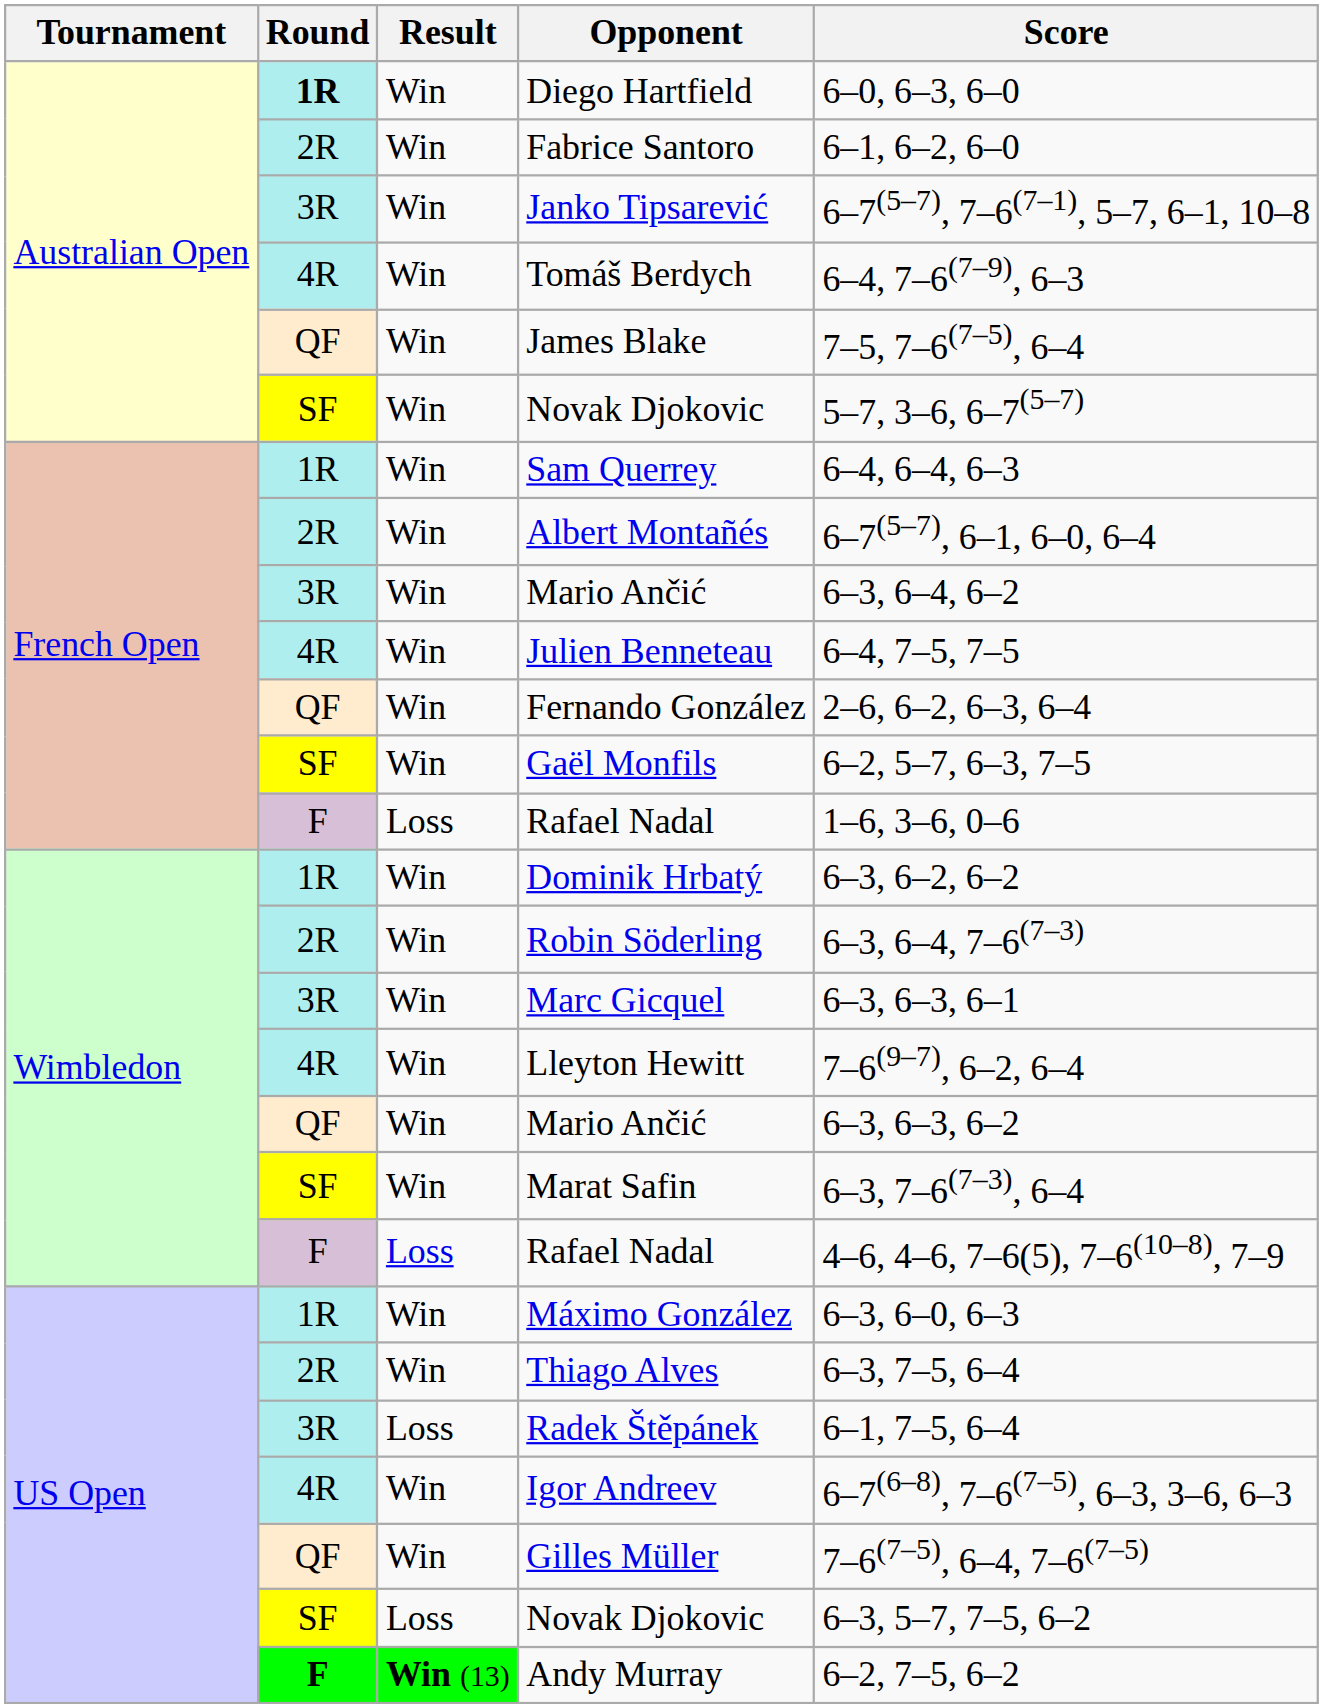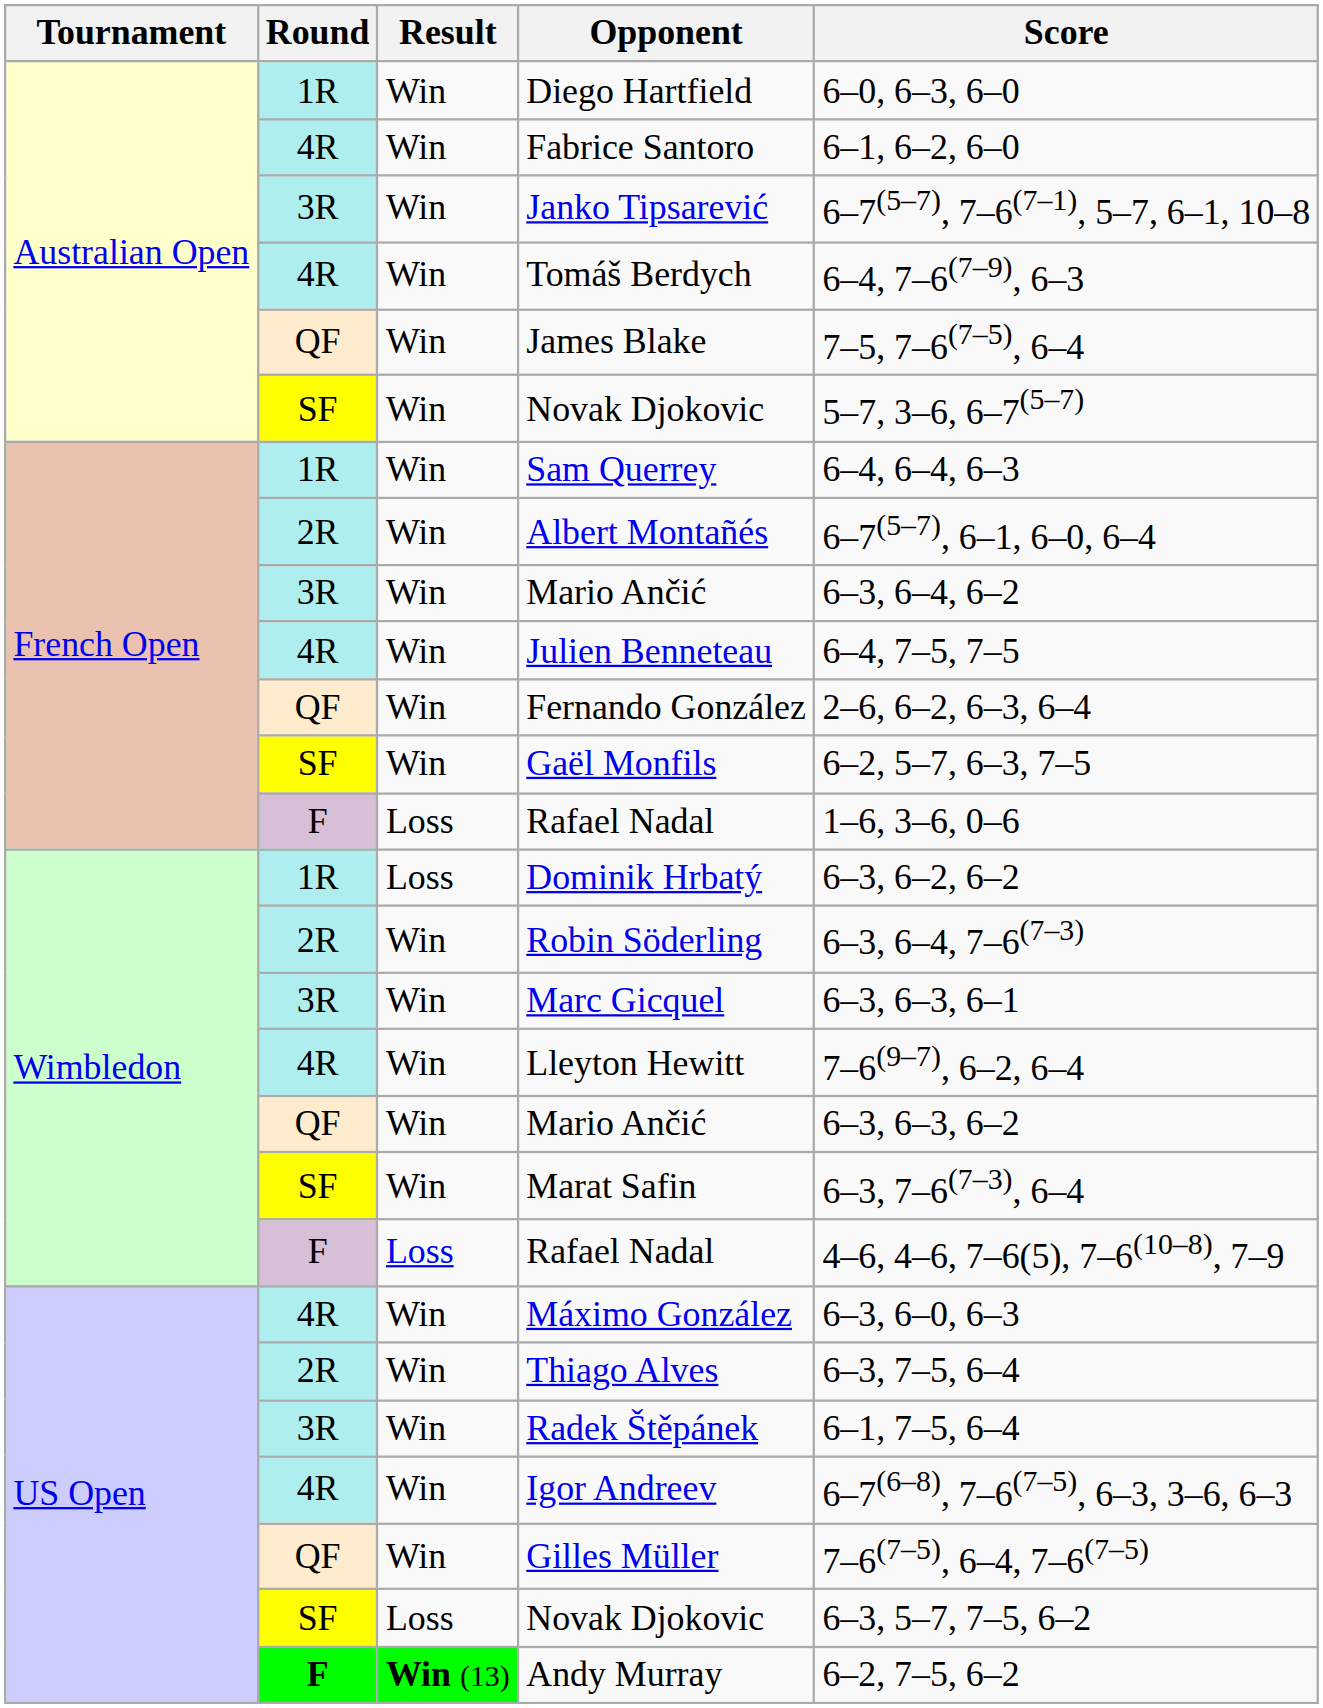 <table class="wikitable">
 <tr>
 <th>Tournament</th>
 <th>Round</th>
 <th>Result</th>
 <th>Opponent</th>
 <th>Score</th>
 </tr>
 <tr>
 <td rowspan="6" bgcolor="#FFFFCC"><a href='#'>Australian Open</a></td>
-<td align="center" style="background:#afeeee;"><strong>1R</strong></td>
+<td align="center" style="background:#afeeee;">1R</td>
 <td>Win</td>
 <td> Diego Hartfield</td>
 <td>6–0, 6–3, 6–0</td>
 </tr>
 <tr>
-<td align="center" style="background:#afeeee;">2R</td>
+<td align="center" style="background:#afeeee;">4R</td>
 <td>Win</td>
 <td> Fabrice Santoro</td>
 <td>6–1, 6–2, 6–0</td>
 </tr>
 <tr>
 <td align="center" style="background:#afeeee;">3R</td>
 <td>Win</td>
 <td> <a href='#'>Janko Tipsarević</a></td>
 <td>6–7<sup>(5–7)</sup>, 7–6<sup>(7–1)</sup>, 5–7, 6–1, 10–8</td>
 </tr>
 <tr>
 <td align="center" style="background:#afeeee;">4R</td>
 <td>Win</td>
 <td> Tomáš Berdych</td>
 <td>6–4, 7–6<sup>(7–9)</sup>, 6–3</td>
 </tr>
 <tr>
 <td align="center" style="background:#ffebcd;">QF</td>
 <td>Win</td>
 <td> James Blake</td>
 <td>7–5, 7–6<sup>(7–5)</sup>, 6–4</td>
 </tr>
 <tr>
 <td align="center" style="background:yellow;">SF</td>
 <td>Win</td>
 <td> Novak Djokovic</td>
 <td>5–7, 3–6, 6–7<sup>(5–7)</sup></td>
 </tr>
 <tr>
 <td rowspan="7" bgcolor="#EBC2AF"><a href='#'>French Open</a></td>
 <td align="center" style="background:#afeeee;">1R</td>
 <td>Win</td>
 <td> <a href='#'>Sam Querrey</a></td>
 <td>6–4, 6–4, 6–3</td>
 </tr>
 <tr>
 <td align="center" style="background:#afeeee;">2R</td>
 <td>Win</td>
 <td> <a href='#'>Albert Montañés</a></td>
 <td>6–7<sup>(5–7)</sup>, 6–1, 6–0, 6–4</td>
 </tr>
 <tr>
 <td align="center" style="background:#afeeee;">3R</td>
 <td>Win</td>
 <td> Mario Ančić</td>
 <td>6–3, 6–4, 6–2</td>
 </tr>
 <tr>
 <td align="center" style="background:#afeeee;">4R</td>
 <td>Win</td>
 <td> <a href='#'>Julien Benneteau</a></td>
 <td>6–4, 7–5, 7–5</td>
 </tr>
 <tr>
 <td align="center" style="background:#ffebcd;">QF</td>
 <td>Win</td>
 <td> Fernando González</td>
 <td>2–6, 6–2, 6–3, 6–4</td>
 </tr>
 <tr>
 <td align="center" style="background:yellow;">SF</td>
 <td>Win</td>
 <td> <a href='#'>Gaël Monfils</a></td>
 <td>6–2, 5–7, 6–3, 7–5</td>
 </tr>
 <tr>
 <td align="center" style="background:#D8BFD8;">F</td>
 <td>Loss</td>
 <td> Rafael Nadal</td>
 <td>1–6, 3–6, 0–6</td>
 </tr>
 <tr>
 <td rowspan="7" bgcolor="#CCFFCC"><a href='#'>Wimbledon</a></td>
 <td align="center" style="background:#afeeee;">1R</td>
-<td>Win</td>
+<td>Loss</td>
 <td> <a href='#'>Dominik Hrbatý</a></td>
 <td>6–3, 6–2, 6–2</td>
 </tr>
 <tr>
 <td align="center" style="background:#afeeee;">2R</td>
 <td>Win</td>
 <td> <a href='#'>Robin Söderling</a></td>
 <td>6–3, 6–4, 7–6<sup>(7–3)</sup></td>
 </tr>
 <tr>
 <td align="center" style="background:#afeeee;">3R</td>
 <td>Win</td>
 <td> <a href='#'>Marc Gicquel</a></td>
 <td>6–3, 6–3, 6–1</td>
 </tr>
 <tr>
 <td align="center" style="background:#afeeee;">4R</td>
 <td>Win</td>
 <td> Lleyton Hewitt</td>
 <td>7–6<sup>(9–7)</sup>, 6–2, 6–4</td>
 </tr>
 <tr>
 <td align="center" style="background:#ffebcd;">QF</td>
 <td>Win</td>
 <td> Mario Ančić</td>
 <td>6–3, 6–3, 6–2</td>
 </tr>
 <tr>
 <td align="center" style="background:yellow;">SF</td>
 <td>Win</td>
 <td> Marat Safin</td>
 <td>6–3, 7–6<sup>(7–3)</sup>, 6–4</td>
 </tr>
 <tr>
 <td align="center" style="background:#D8BFD8;">F</td>
 <td><a href='#'>Loss</a></td>
 <td> Rafael Nadal</td>
 <td>4–6, 4–6, 7–6(5), 7–6<sup>(10–8)</sup>, 7–9</td>
 </tr>
 <tr>
 <td rowspan="7" bgcolor="#CCCCFF"><a href='#'>US Open</a></td>
-<td align="center" style="background:#afeeee;">1R</td>
+<td align="center" style="background:#afeeee;">4R</td>
 <td>Win</td>
 <td> <a href='#'>Máximo González</a></td>
 <td>6–3, 6–0, 6–3</td>
 </tr>
 <tr>
 <td align="center" style="background:#afeeee;">2R</td>
 <td>Win</td>
 <td> <a href='#'>Thiago Alves</a></td>
 <td>6–3, 7–5, 6–4</td>
 </tr>
 <tr>
 <td align="center" style="background:#afeeee;">3R</td>
-<td>Loss</td>
+<td>Win</td>
 <td> <a href='#'>Radek Štěpánek</a></td>
 <td>6–1, 7–5, 6–4</td>
 </tr>
 <tr>
 <td align="center" style="background:#afeeee;">4R</td>
 <td>Win</td>
 <td> <a href='#'>Igor Andreev</a></td>
 <td>6–7<sup>(6–8)</sup>, 7–6<sup>(7–5)</sup>, 6–3, 3–6, 6–3</td>
 </tr>
 <tr>
 <td align="center" style="background:#ffebcd;">QF</td>
 <td>Win</td>
 <td> <a href='#'>Gilles Müller</a></td>
 <td>7–6<sup>(7–5)</sup>, 6–4, 7–6<sup>(7–5)</sup></td>
 </tr>
 <tr>
 <td align="center" style="background:yellow;">SF</td>
 <td>Loss</td>
 <td> Novak Djokovic</td>
 <td>6–3, 5–7, 7–5, 6–2</td>
 </tr>
 <tr>
 <td align="center" style="background:#00ff00;"><strong>F</strong></td>
 <td style="background:#00ff00;"><strong>Win</strong> <small>(13)</small></td>
 <td> Andy Murray</td>
 <td>6–2, 7–5, 6–2</td>
 </tr>
 </table>
